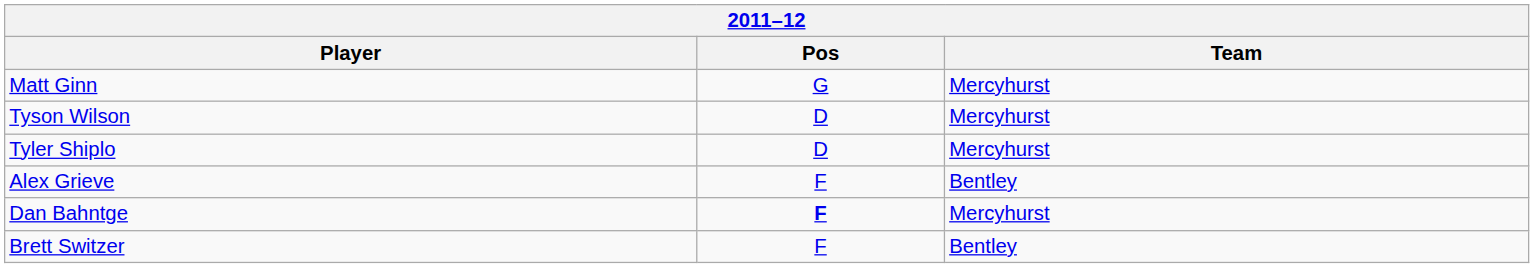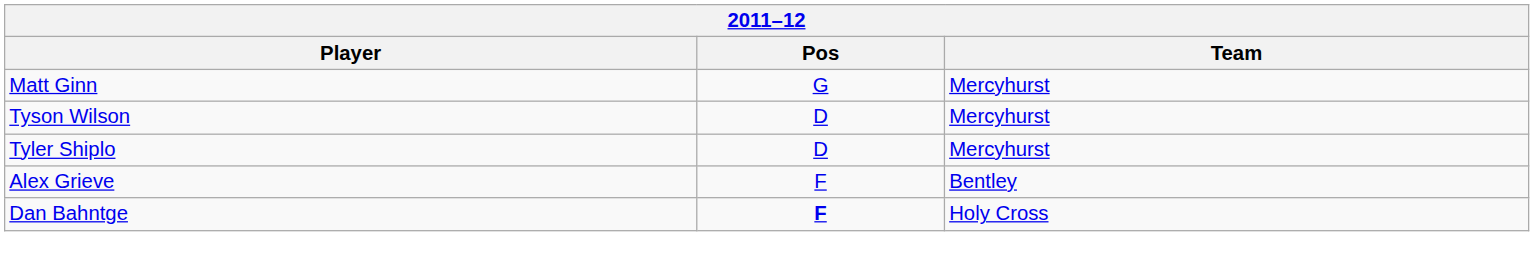 <table class="wikitable" width=95%>
 <tr>
 <th colspan=3><a href='#'>2011–12</a></th>
 </tr>
 <tr>
 <th>Player</th>
 <th>Pos</th>
 <th>Team</th>
 </tr>
 <tr>
 <td><a href='#'>Matt Ginn</a></td>
 <td style="text-align:center;"><a href='#'>G</a></td>
 <td><a href='#'>Mercyhurst</a></td>
 </tr>
 <tr>
 <td><a href='#'>Tyson Wilson</a></td>
 <td style="text-align:center;"><a href='#'>D</a></td>
 <td><a href='#'>Mercyhurst</a></td>
 </tr>
 <tr>
 <td><a href='#'>Tyler Shiplo</a></td>
 <td style="text-align:center;"><a href='#'>D</a></td>
 <td><a href='#'>Mercyhurst</a></td>
 </tr>
 <tr>
 <td><a href='#'>Alex Grieve</a></td>
 <td style="text-align:center;"><a href='#'>F</a></td>
 <td><a href='#'>Bentley</a></td>
 </tr>
 <tr>
 <td><a href='#'>Dan Bahntge</a></td>
 <td style="text-align:center;"><strong><a href='#'>F</a></strong></td>
-<td><a href='#'>Mercyhurst</a></td>
-</tr>
-<tr>
-<td><a href='#'>Brett Switzer</a></td>
-<td style="text-align:center;"><a href='#'>F</a></td>
-<td><a href='#'>Bentley</a></td>
+<td><a href='#'>Holy Cross</a></td>
 </tr>
 </table>
